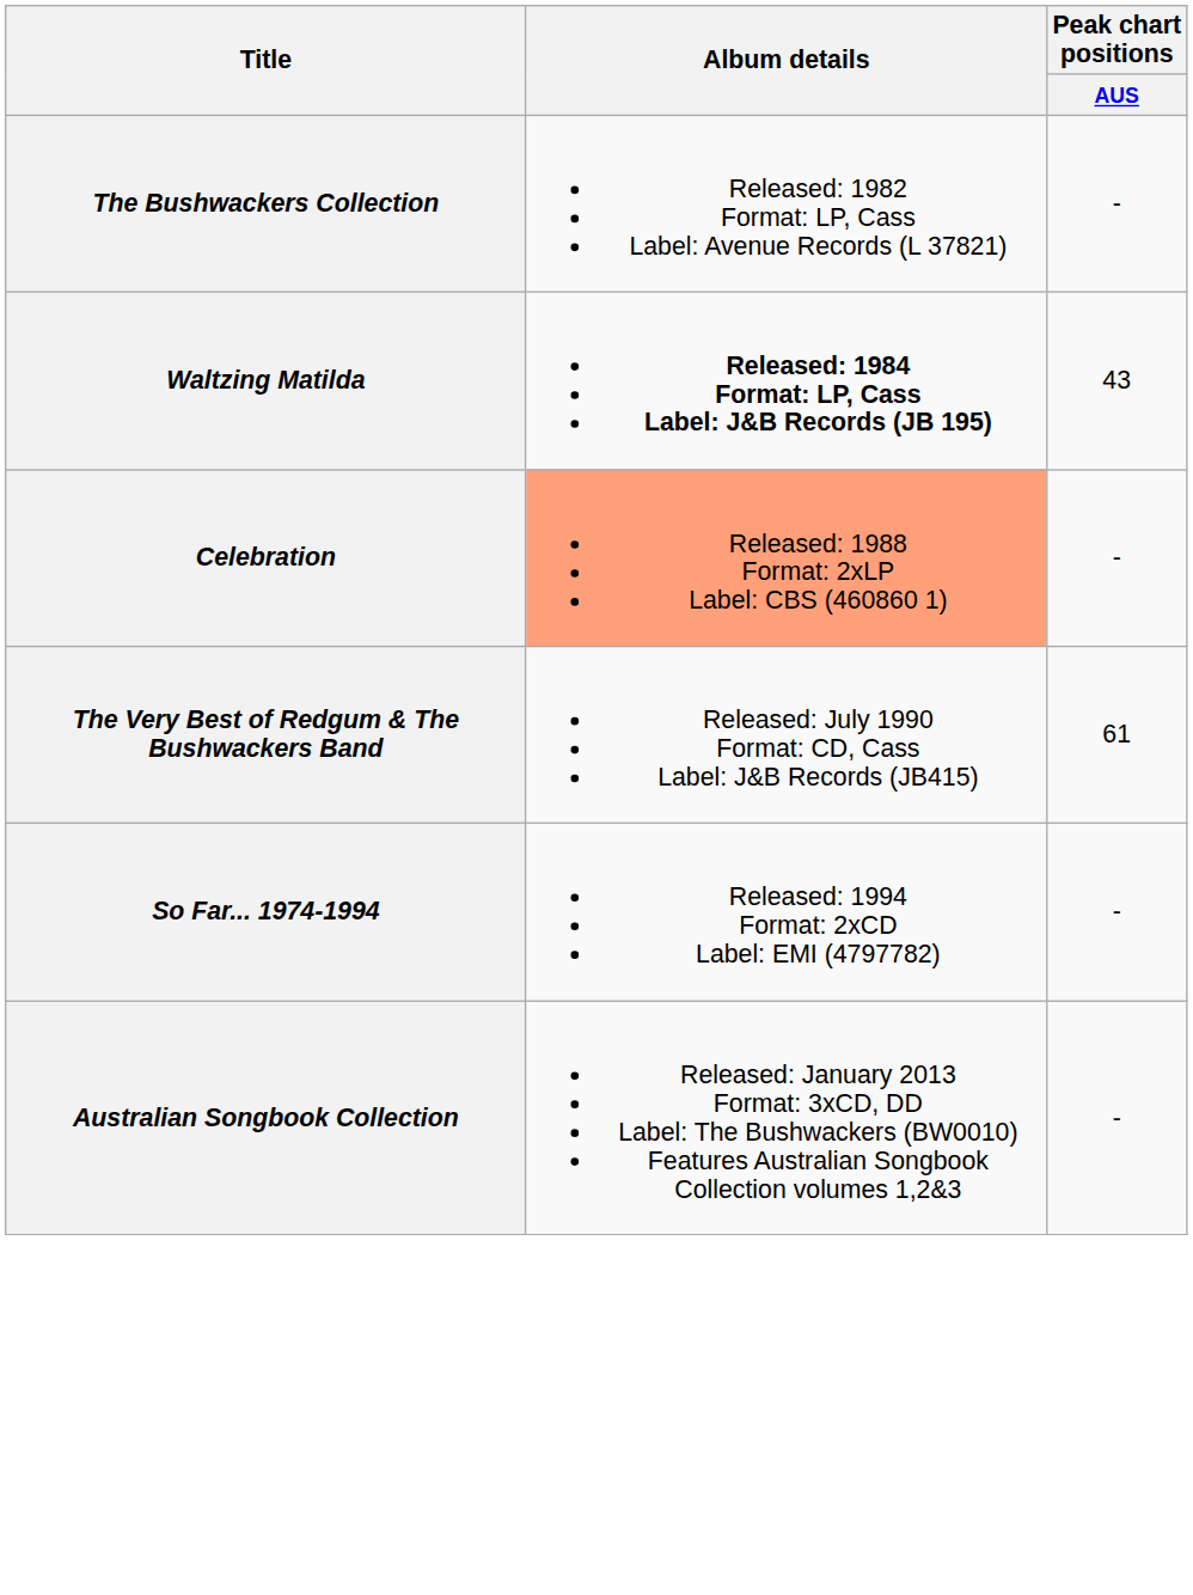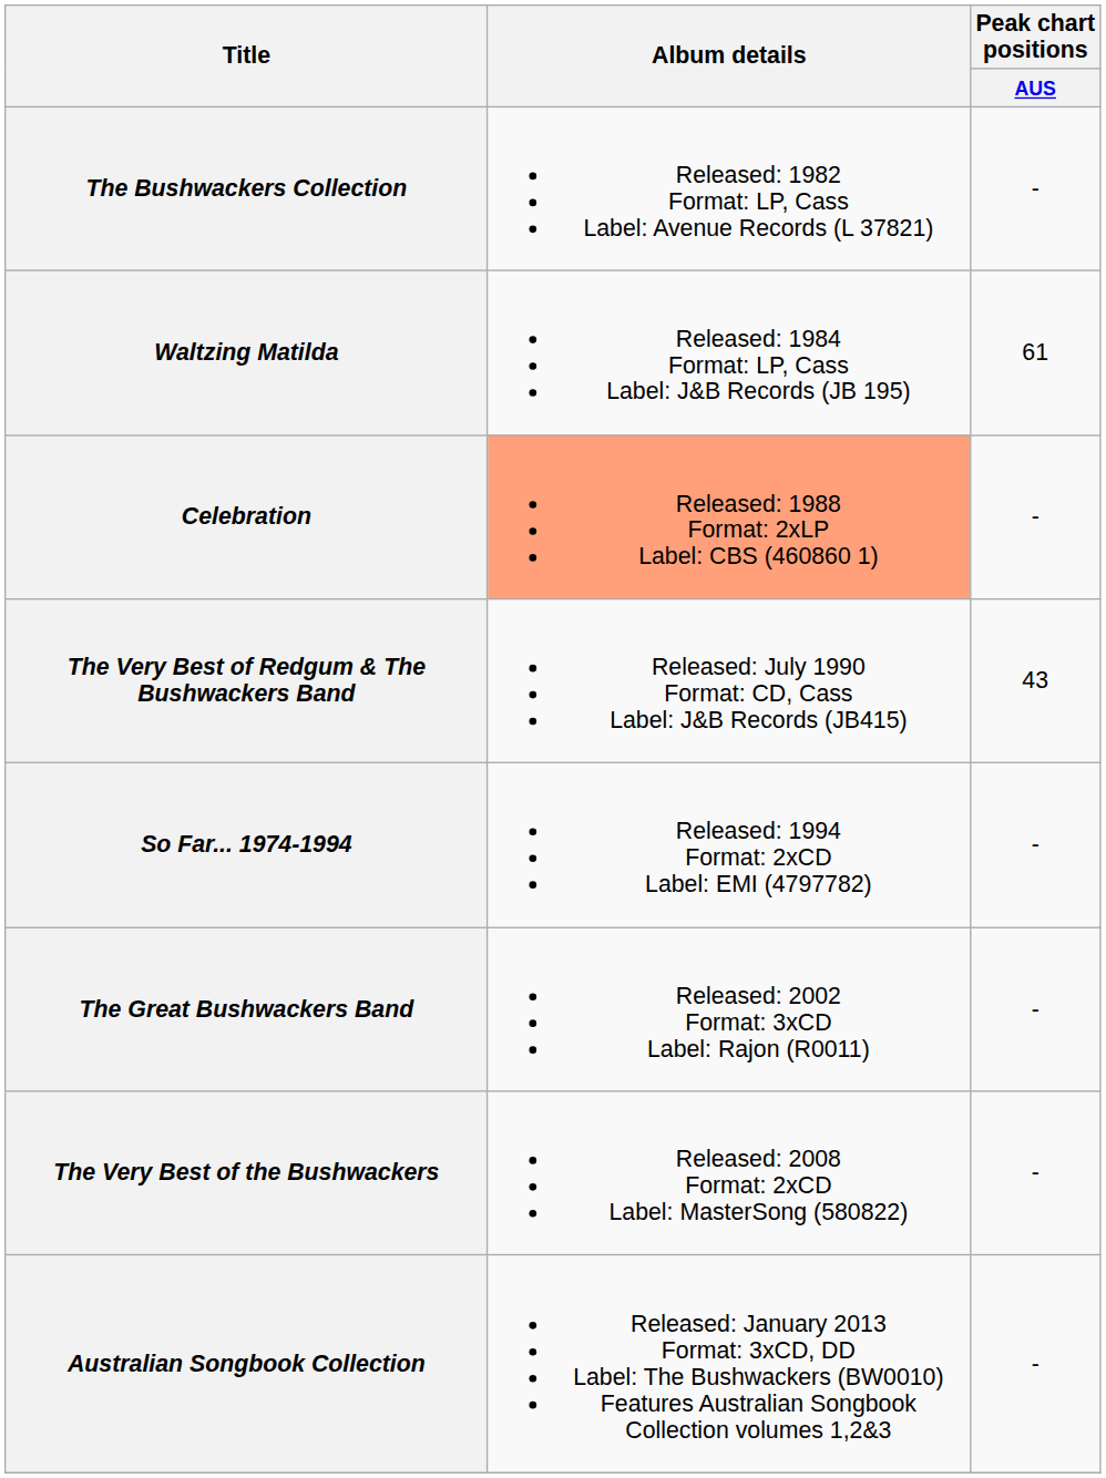 <table class="wikitable plainrowheaders" style="text-align:center;" border="1">
 <tr>
 <th scope="col" rowspan="2" style="width:20em;">Title</th>
 <th scope="col" rowspan="2" style="width:20em;">Album details</th>
 <th scope="col" colspan="1">Peak chart<br>positions</th>
 </tr>
 <tr>
 <th scope="col" style="text-align:center;"><small><a href='#'>AUS</a><br></small></th>
 </tr>
 <tr>
 <th scope="row"><em>The Bushwackers Collection</em></th>
 <td><br><ul><li>Released: 1982</li><li>Format: LP, Cass</li><li>Label: Avenue Records (L 37821)</li></ul></td>
 <td align="center">-</td>
 </tr>
 <tr>
 <th scope="row"><em>Waltzing Matilda</em></th>
-<td><strong><br><ul><li>Released: 1984</li><li>Format: LP, Cass</li><li>Label: J&B Records (JB 195)</li></ul></strong></td>
-<td align="center">43</td>
+<td><br><ul><li>Released: 1984</li><li>Format: LP, Cass</li><li>Label: J&B Records (JB 195)</li></ul></td>
+<td align="center">61</td>
 </tr>
 <tr>
 <th scope="row"><em>Celebration</em></th>
 <td style="background: lightsalmon;"><br><ul><li>Released: 1988</li><li>Format: 2xLP</li><li>Label: CBS (460860 1)</li></ul></td>
 <td align="center">-</td>
 </tr>
 <tr>
 <th scope="row"><em>The Very Best of Redgum & The Bushwackers Band</em>  <br> </th>
 <td><br><ul><li>Released: July 1990</li><li>Format: CD, Cass</li><li>Label: J&B Records (JB415)</li></ul></td>
-<td align="center">61</td>
+<td align="center">43</td>
 </tr>
 <tr>
 <th scope="row"><em>So Far... 1974-1994</em></th>
 <td><br><ul><li>Released: 1994</li><li>Format: 2xCD</li><li>Label: EMI (4797782)</li></ul></td>
+<td align="center">-</td>
+</tr>
+<tr>
+<th scope="row"><em>The Great Bushwackers Band</em></th>
+<td><br><ul><li>Released: 2002</li><li>Format: 3xCD</li><li>Label: Rajon (R0011)</li></ul></td>
+<td align="center">-</td>
+</tr>
+<tr>
+<th scope="row"><em>The Very Best of the Bushwackers</em></th>
+<td><br><ul><li>Released: 2008</li><li>Format: 2xCD</li><li>Label: MasterSong (580822)</li></ul></td>
 <td align="center">-</td>
 </tr>
 <tr>
 <th scope="row"><em>Australian Songbook Collection</em></th>
 <td><br><ul><li>Released: January 2013</li><li>Format: 3xCD, DD</li><li>Label: The Bushwackers (BW0010)</li><li>Features Australian Songbook Collection volumes 1,2&3</li></ul></td>
 <td align="center">-</td>
 </tr>
 <tr>
 </tr>
 </table>
